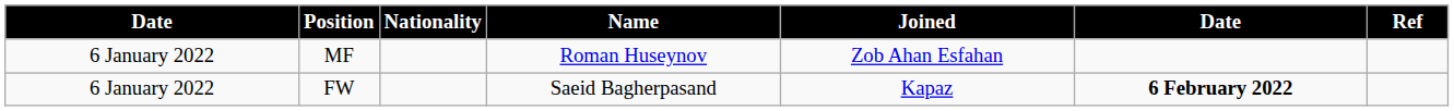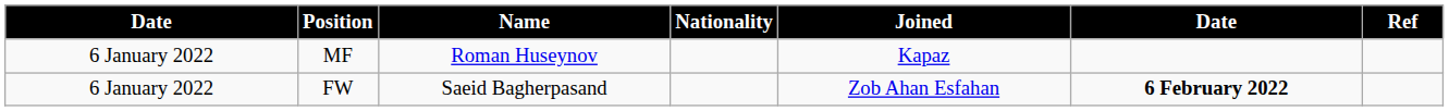 <table class="wikitable"  style="text-align:center; font-size:90%; ">
 <tr>
 <th style="background:#000000; color:#FFFFFF; width:200px;">Date</th>
 <th style="background:#000000; color:#FFFFFF; width:50px;">Position</th>
+<th style="background:#000000; color:#FFFFFF; width:200px;">Name</th>
 <th style="background:#000000; color:#FFFFFF; width:50px;">Nationality</th>
-<th style="background:#000000; color:#FFFFFF; width:200px;">Name</th>
 <th style="background:#000000; color:#FFFFFF; width:200px;">Joined</th>
 <th style="background:#000000; color:#FFFFFF; width:200px;">Date</th>
 <th style="background:#000000; color:#FFFFFF; width:50px;">Ref</th>
 </tr>
 <tr>
 <td>6 January 2022</td>
 <td>MF</td>
+<td><a href='#'>Roman Huseynov</a></td>
 <td></td>
-<td><a href='#'>Roman Huseynov</a></td>
-<td><a href='#'>Zob Ahan Esfahan</a></td>
+<td><a href='#'>Kapaz</a></td>
 <td></td>
 <td></td>
 </tr>
 <tr>
 <td>6 January 2022</td>
 <td>FW</td>
+<td>Saeid Bagherpasand</td>
 <td></td>
-<td>Saeid Bagherpasand</td>
-<td><a href='#'>Kapaz</a></td>
+<td><a href='#'>Zob Ahan Esfahan</a></td>
 <td><strong>6 February 2022</strong></td>
 <td></td>
 </tr>
 </table>
